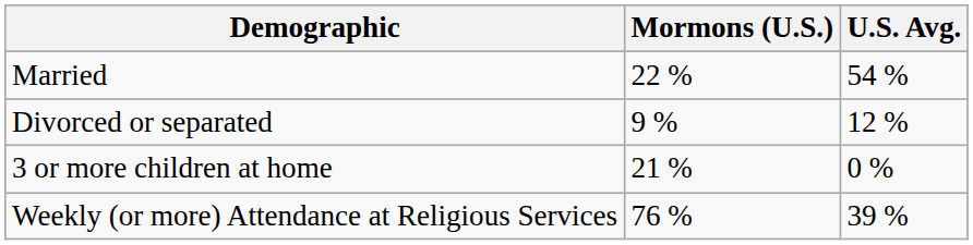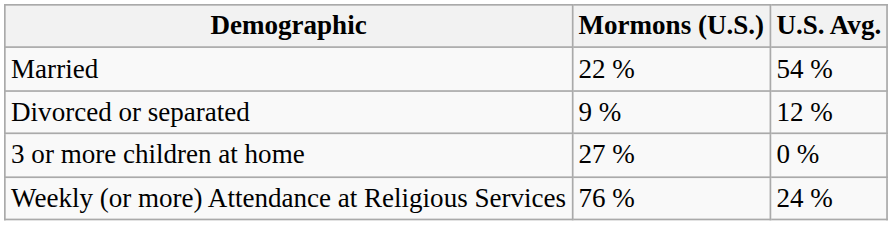 <table class="wikitable">
 <tr>
 <th>Demographic</th>
 <th>Mormons (U.S.)</th>
 <th>U.S. Avg.</th>
 </tr>
 <tr>
 <td>Married</td>
 <td>22 %</td>
 <td>54 %</td>
 </tr>
 <tr>
 <td>Divorced or separated</td>
 <td>9 %</td>
 <td>12 %</td>
 </tr>
 <tr>
 <td>3 or more children at home</td>
-<td>21 %</td>
+<td>27 %</td>
 <td>0 %</td>
 </tr>
 <tr>
 <td>Weekly (or more) Attendance at Religious Services</td>
 <td>76 %</td>
-<td>39 %</td>
+<td>24 %</td>
 </tr>
 </table>
